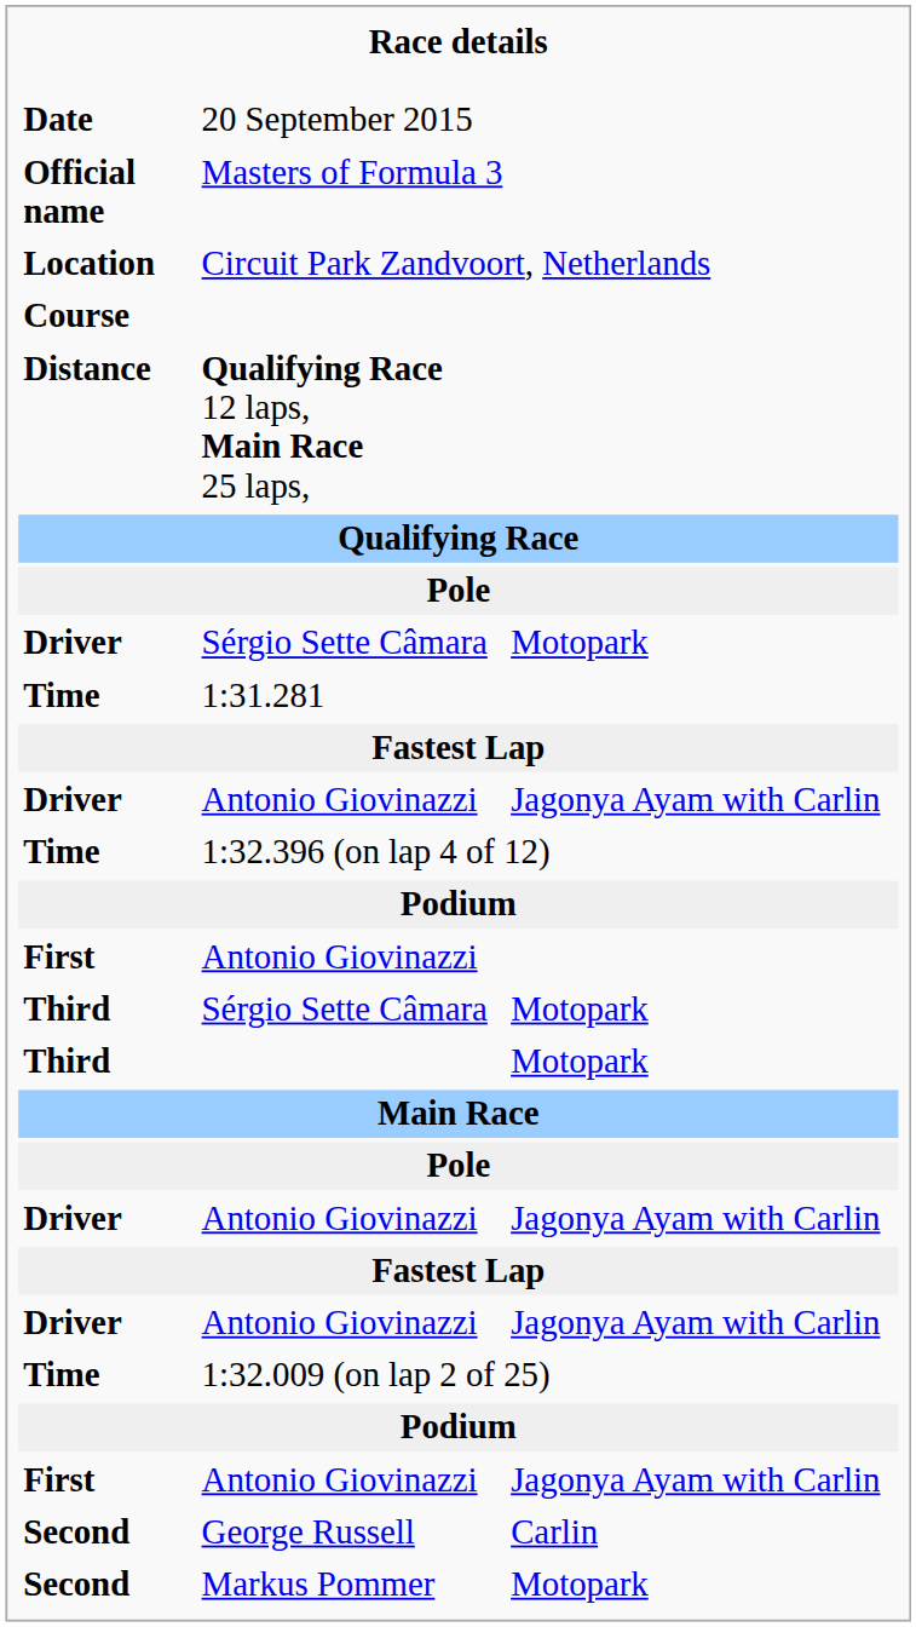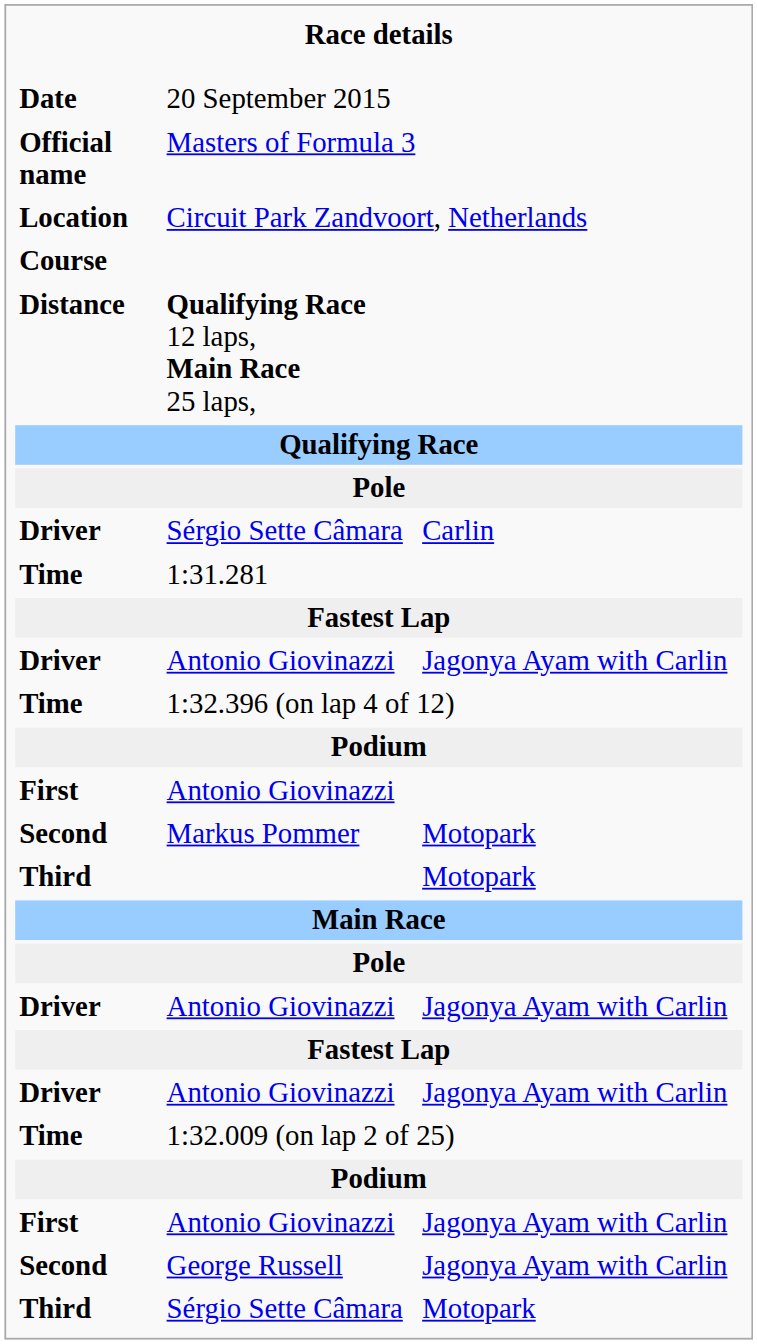 <table class="infobox" align="right" cellpadding="2" style="float:right; width: 26em; ">
 <tr>
 <th colspan="3" align=center>Race details</th>
 </tr>
 <tr>
 <td colspan="3" style="text-align:center;"></td>
 </tr>
 <tr>
 <td colspan="3" style="text-align:center;"></td>
 </tr>
 <tr>
 <td style="width: 20%;"><strong>Date</strong></td>
 <td>20 September 2015</td>
 </tr>
 <tr>
 <td><strong>Official name</strong></td>
 <td colspan=2><a href='#'>Masters of Formula 3</a></td>
 </tr>
 <tr>
 <td><strong>Location</strong></td>
 <td colspan=2><a href='#'>Circuit Park Zandvoort</a>, <a href='#'>Netherlands</a></td>
 </tr>
 <tr>
 <td><strong>Course</strong></td>
 <td colspan=2></td>
 </tr>
 <tr>
 <td><strong>Distance</strong></td>
 <td colspan=2><strong>Qualifying Race</strong><br>12 laps, <br><strong>Main Race</strong><br>25 laps, </td>
 </tr>
 <tr>
 <td colspan="3" style="text-align:center; background-color:#99ccff"><strong>Qualifying Race</strong></td>
 </tr>
 <tr>
 <th colspan="3" style="background:#efefef;" align=center>Pole</th>
 </tr>
 <tr>
 <td><strong>Driver</strong></td>
 <td> <a href='#'>Sérgio Sette Câmara</a></td>
-<td><a href='#'>Motopark</a></td>
+<td><a href='#'>Carlin</a></td>
 </tr>
 <tr>
 <td><strong>Time</strong></td>
 <td colspan=2>1:31.281</td>
 </tr>
 <tr>
 <th colspan="3" style="background:#efefef;">Fastest Lap</th>
 </tr>
 <tr>
 <td><strong>Driver</strong></td>
 <td> <a href='#'>Antonio Giovinazzi</a></td>
 <td><a href='#'>Jagonya Ayam with Carlin</a></td>
 </tr>
 <tr>
 <td><strong>Time</strong></td>
 <td colspan=2>1:32.396 (on lap 4 of 12)</td>
 </tr>
 <tr>
 <th colspan="3" style="background:#efefef;" align=center>Podium</th>
 </tr>
 <tr>
 <td><strong>First</strong></td>
 <td> <a href='#'>Antonio Giovinazzi</a></td>
 <td></td>
 </tr>
 <tr>
-<td><strong>Third</strong></td>
-<td> <a href='#'>Sérgio Sette Câmara</a></td>
+<td><strong>Second</strong></td>
+<td> <a href='#'>Markus Pommer</a></td>
 <td><a href='#'>Motopark</a></td>
 </tr>
 <tr>
 <td><strong>Third</strong></td>
 <td></td>
 <td><a href='#'>Motopark</a></td>
 </tr>
 <tr>
 <td colspan="3" style="text-align:center; background-color:#99ccff"><strong>Main Race</strong></td>
 </tr>
 <tr>
 <th colspan="3" style="background:#efefef;">Pole</th>
 </tr>
 <tr>
 <td><strong>Driver</strong></td>
 <td> <a href='#'>Antonio Giovinazzi</a></td>
 <td><a href='#'>Jagonya Ayam with Carlin</a></td>
 </tr>
 <tr>
 <th colspan="3" style="background:#efefef;" align=center>Fastest Lap</th>
 </tr>
 <tr>
 <td><strong>Driver</strong></td>
 <td> <a href='#'>Antonio Giovinazzi</a></td>
 <td><a href='#'>Jagonya Ayam with Carlin</a></td>
 </tr>
 <tr>
 <td><strong>Time</strong></td>
 <td colspan=2>1:32.009 (on lap 2 of 25)</td>
 </tr>
 <tr>
 <th colspan="3" style="background:#efefef;" align=center>Podium</th>
 </tr>
 <tr>
 <td><strong>First</strong></td>
 <td> <a href='#'>Antonio Giovinazzi</a></td>
 <td><a href='#'>Jagonya Ayam with Carlin</a></td>
 </tr>
 <tr>
 <td><strong>Second</strong></td>
 <td> <a href='#'>George Russell</a></td>
-<td><a href='#'>Carlin</a></td>
+<td><a href='#'>Jagonya Ayam with Carlin</a></td>
 </tr>
 <tr>
-<td><strong>Second</strong></td>
-<td> <a href='#'>Markus Pommer</a></td>
+<td><strong>Third</strong></td>
+<td> <a href='#'>Sérgio Sette Câmara</a></td>
 <td><a href='#'>Motopark</a></td>
 </tr>
 </table>
